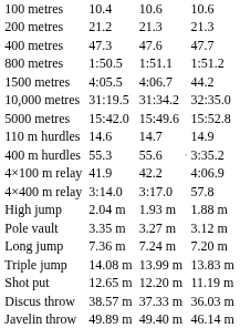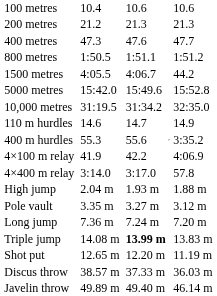 <table>
 <tr>
 <td>100 metres</td>
 <td></td>
 <td>10.4</td>
 <td></td>
 <td>10.6</td>
 <td></td>
 <td>10.6</td>
 </tr>
 <tr>
 <td>200 metres</td>
 <td></td>
 <td>21.2</td>
 <td></td>
 <td>21.3</td>
 <td></td>
 <td>21.3</td>
 </tr>
 <tr>
 <td>400 metres</td>
 <td></td>
 <td>47.3</td>
 <td></td>
 <td>47.6</td>
 <td></td>
 <td>47.7</td>
 </tr>
 <tr>
 <td>800 metres</td>
 <td></td>
 <td>1:50.5</td>
 <td></td>
 <td>1:51.1</td>
 <td></td>
 <td>1:51.2</td>
 </tr>
 <tr>
 <td>1500 metres</td>
 <td></td>
 <td>4:05.5</td>
 <td></td>
 <td>4:06.7</td>
 <td></td>
 <td>44.2</td>
 </tr>
 <tr>
+<td>5000 metres</td>
+<td></td>
+<td>15:42.0</td>
+<td></td>
+<td>15:49.6</td>
+<td></td>
+<td>15:52.8</td>
+</tr>
+<tr>
 <td>10,000 metres</td>
 <td></td>
 <td>31:19.5</td>
 <td></td>
 <td>31:34.2</td>
 <td></td>
 <td>32:35.0</td>
-</tr>
-<tr>
-<td>5000 metres</td>
-<td></td>
-<td>15:42.0</td>
-<td></td>
-<td>15:49.6</td>
-<td></td>
-<td>15:52.8</td>
 </tr>
 <tr>
 <td>110 m hurdles</td>
 <td></td>
 <td>14.6</td>
 <td></td>
 <td>14.7</td>
 <td></td>
 <td>14.9</td>
 </tr>
 <tr>
 <td>400 m hurdles</td>
 <td></td>
 <td>55.3</td>
 <td></td>
 <td>55.6</td>
 <td><hr></td>
 <td>3:35.2</td>
 </tr>
 <tr>
 <td>4×100 m relay</td>
 <td></td>
 <td>41.9</td>
 <td></td>
 <td>42.2</td>
 <td></td>
 <td>4:06.9</td>
 </tr>
 <tr>
 <td>4×400 m relay</td>
 <td></td>
 <td>3:14.0</td>
 <td></td>
 <td>3:17.0</td>
 <td></td>
 <td>57.8</td>
 </tr>
 <tr>
 <td>High jump</td>
 <td></td>
 <td>2.04 m</td>
 <td></td>
 <td>1.93 m</td>
 <td></td>
 <td>1.88 m</td>
 </tr>
 <tr>
 <td>Pole vault</td>
 <td></td>
 <td>3.35 m</td>
 <td></td>
 <td>3.27 m</td>
 <td></td>
 <td>3.12 m</td>
 </tr>
 <tr>
 <td>Long jump</td>
 <td></td>
 <td>7.36 m</td>
 <td></td>
 <td>7.24 m</td>
 <td></td>
 <td>7.20 m</td>
 </tr>
 <tr>
 <td>Triple jump</td>
 <td></td>
 <td>14.08 m</td>
 <td></td>
-<td>13.99 m</td>
+<td><strong>13.99 m</strong></td>
 <td></td>
 <td>13.83 m</td>
 </tr>
 <tr>
 <td>Shot put</td>
 <td></td>
 <td>12.65 m</td>
 <td></td>
 <td>12.20 m</td>
 <td></td>
 <td>11.19 m</td>
 </tr>
 <tr>
 <td>Discus throw</td>
 <td></td>
 <td>38.57 m</td>
 <td></td>
 <td>37.33 m</td>
 <td></td>
 <td>36.03 m</td>
 </tr>
 <tr>
 <td>Javelin throw</td>
 <td></td>
 <td>49.89 m</td>
 <td></td>
 <td>49.40 m</td>
 <td></td>
 <td>46.14 m</td>
 </tr>
 </table>
